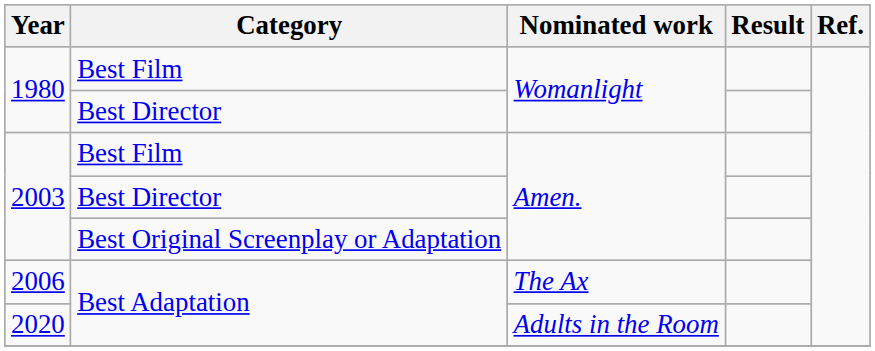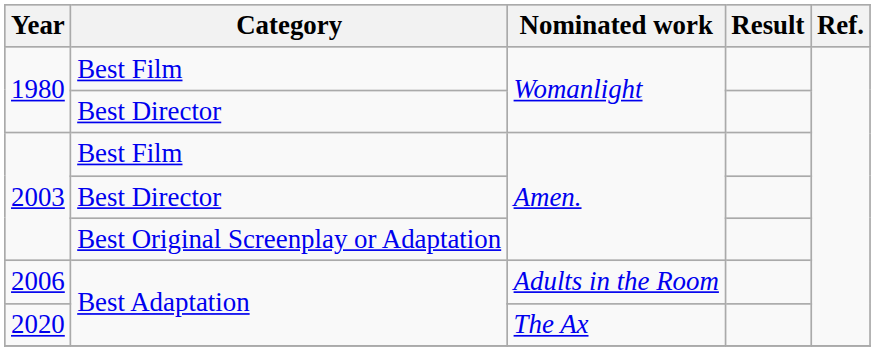 <table class="wikitable sortable">
 <tr>
 <th>Year</th>
 <th>Category</th>
 <th>Nominated work</th>
 <th>Result</th>
 <th>Ref.</th>
 </tr>
 <tr>
 <td rowspan="2"><a href='#'>1980</a></td>
 <td><a href='#'>Best Film</a></td>
 <td rowspan="2"><em><a href='#'>Womanlight</a></em></td>
 <td></td>
 <td rowspan="7"></td>
 </tr>
 <tr>
 <td><a href='#'>Best Director</a></td>
 <td></td>
 </tr>
 <tr>
 <td rowspan="3"><a href='#'>2003</a></td>
 <td><a href='#'>Best Film</a></td>
 <td rowspan="3"><em><a href='#'>Amen.</a></em></td>
 <td></td>
 </tr>
 <tr>
 <td><a href='#'>Best Director</a></td>
 <td></td>
 </tr>
 <tr>
 <td><a href='#'>Best Original Screenplay or Adaptation</a></td>
 <td></td>
 </tr>
 <tr>
 <td><a href='#'>2006</a></td>
 <td rowspan="2"><a href='#'>Best Adaptation</a></td>
-<td><em><a href='#'>The Ax</a></em></td>
+<td><em><a href='#'>Adults in the Room</a></em></td>
 <td></td>
 </tr>
 <tr>
 <td><a href='#'>2020</a></td>
-<td><em><a href='#'>Adults in the Room</a></em></td>
+<td><em><a href='#'>The Ax</a></em></td>
 <td></td>
 </tr>
 <tr>
 </tr>
 </table>
